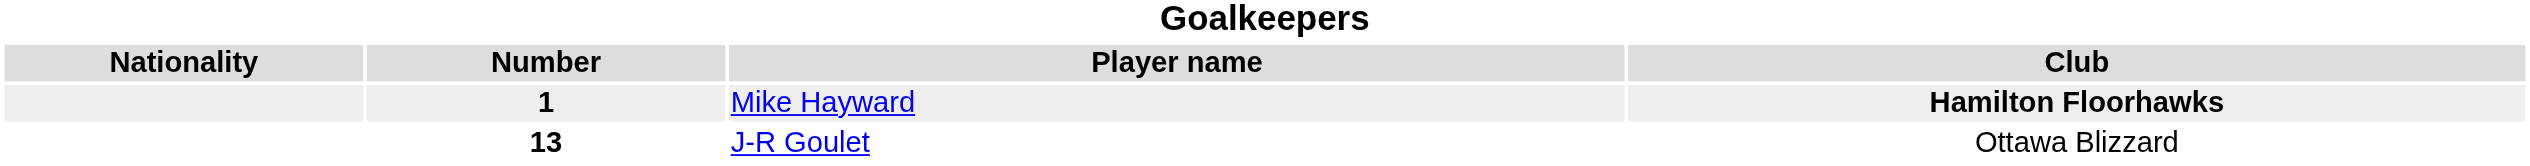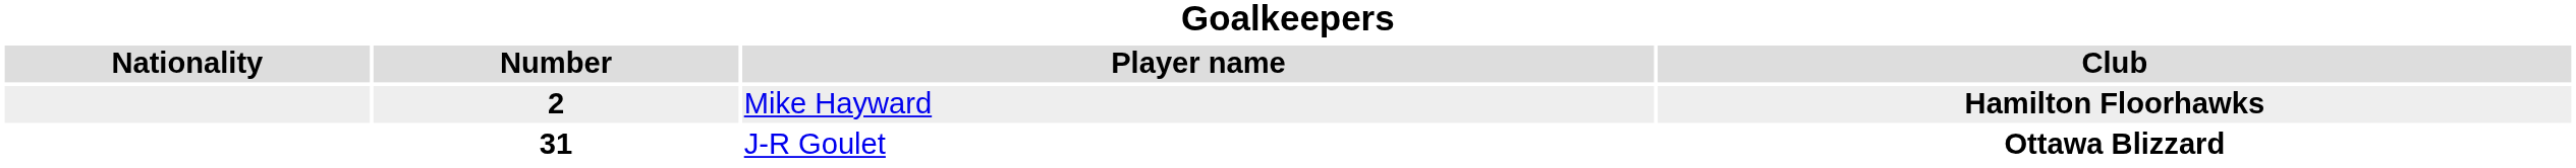 <table width=70%>
 <tr>
 <th colspan=6><big>Goalkeepers</big></th>
 </tr>
 <tr bgcolor="#dddddd">
 <th width=10%>Nationality</th>
 <th width=10%>Number</th>
 <th width=25%>Player name</th>
 <th width=25%>Club</th>
 </tr>
 <tr bgcolor="#eeeeee">
 <td align=center></td>
-<td align=center><strong>1</strong></td>
+<td align=center><strong>2</strong></td>
 <td><a href='#'>Mike Hayward</a></td>
 <td align=center><strong>Hamilton Floorhawks</strong></td>
 </tr>
 <tr bgcolor="#ffffff">
 <td align=center></td>
-<td align=center><strong>13</strong></td>
+<td align=center><strong>31</strong></td>
 <td><a href='#'>J-R Goulet</a></td>
-<td align=center>Ottawa Blizzard</td>
+<td align=center><strong>Ottawa Blizzard</strong></td>
 </tr>
 </table>
